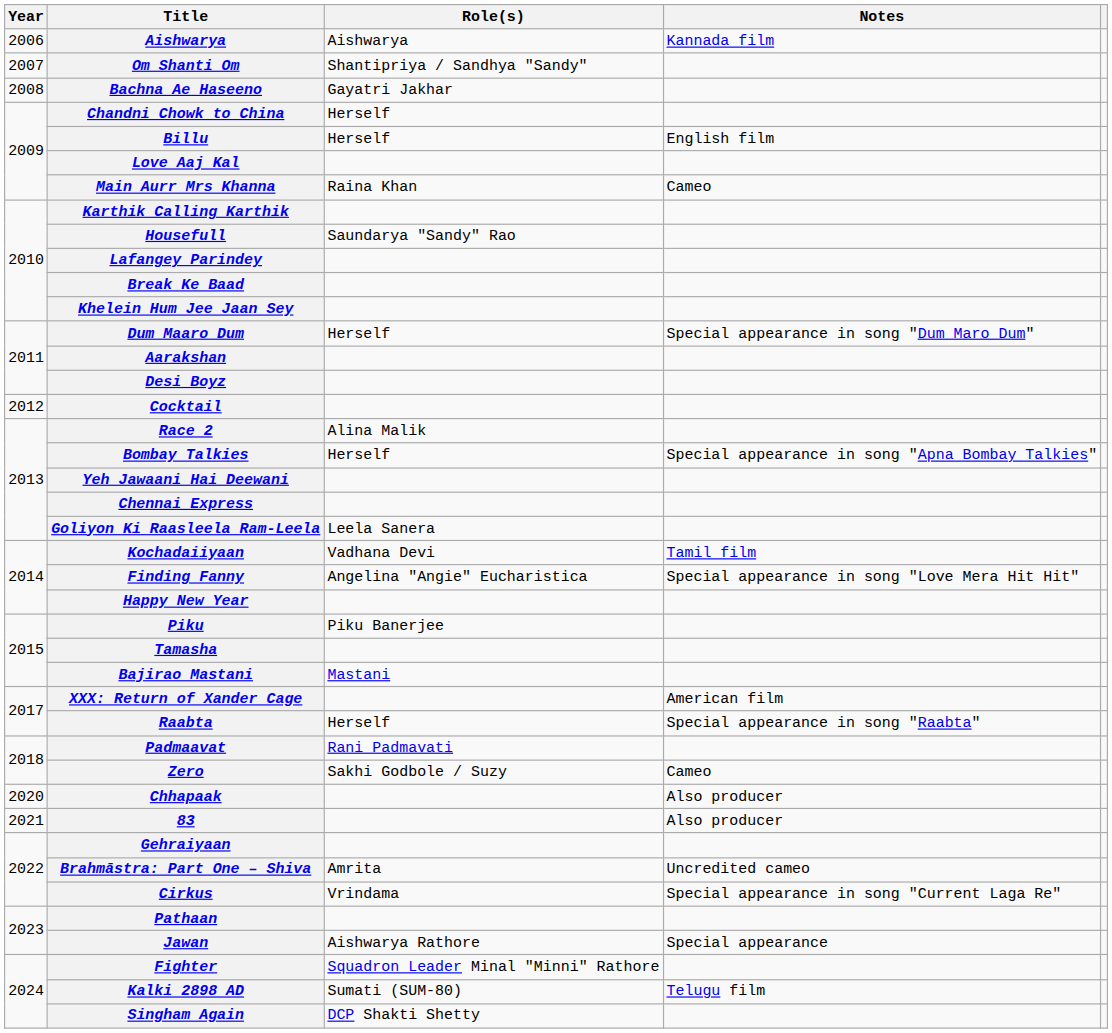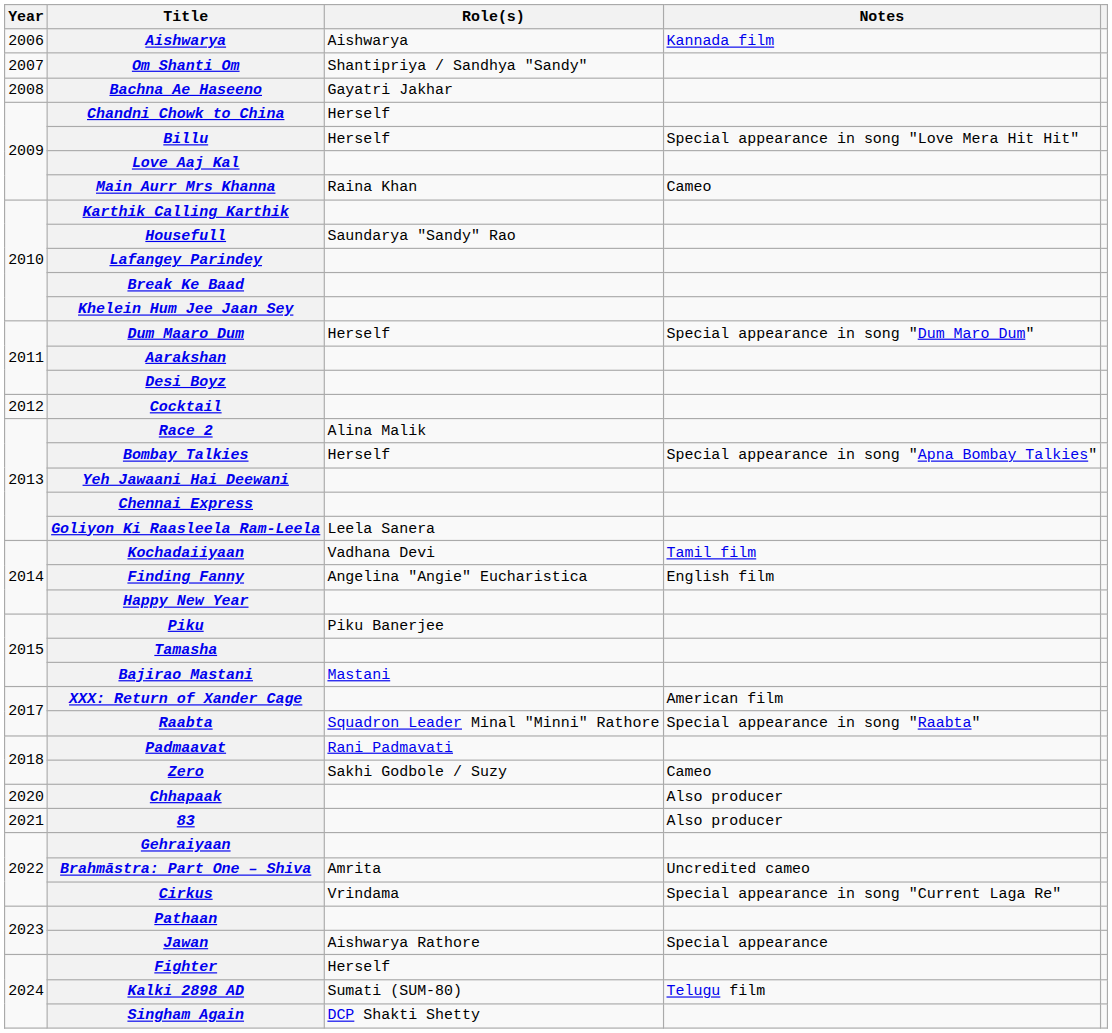 <table class="wikitable plainrowheaders sortable">
 <tr>
 <th scope="col">Year</th>
 <th scope="col">Title</th>
 <th scope="col">Role(s)</th>
 <th scope="col" class="unsortable">Notes</th>
 <th scope="col" class="unsortable"></th>
 </tr>
 <tr>
 <td>2006</td>
 <th scope="row" align="left"><em><a href='#'>Aishwarya</a></em></th>
 <td>Aishwarya</td>
 <td><a href='#'>Kannada film</a></td>
 <td style="text-align: center;"></td>
 </tr>
 <tr>
 <td>2007</td>
 <th scope="row" align="left"><em><a href='#'>Om Shanti Om</a></em></th>
 <td>Shantipriya / Sandhya "Sandy"</td>
 <td></td>
 <td style="text-align: center;"></td>
 </tr>
 <tr>
 <td>2008</td>
 <th scope="row" align="left"><em><a href='#'>Bachna Ae Haseeno</a></em></th>
 <td>Gayatri Jakhar</td>
 <td></td>
 <td style="text-align: center;"></td>
 </tr>
 <tr>
 <td rowspan="4">2009</td>
 <th scope="row" align="left"><em><a href='#'>Chandni Chowk to China</a></em></th>
 <td>Herself</td>
 <td></td>
 <td style="text-align: center;"></td>
 </tr>
 <tr>
 <th scope="row" align="left"><em><a href='#'>Billu</a></em></th>
 <td>Herself</td>
-<td>English film</td>
+<td>Special appearance in song "Love Mera Hit Hit"</td>
 <td style="text-align: center;"></td>
 </tr>
 <tr>
 <th scope="row" align="left"><em><a href='#'>Love Aaj Kal</a></em></th>
 <td></td>
 <td></td>
 <td style="text-align: center;"></td>
 </tr>
 <tr>
 <th scope="row" align="left"><em><a href='#'>Main Aurr Mrs Khanna</a></em></th>
 <td>Raina Khan</td>
 <td>Cameo</td>
 <td style="text-align: center;"></td>
 </tr>
 <tr>
 <td rowspan="5">2010</td>
 <th scope="row" align="left"><em><a href='#'>Karthik Calling Karthik</a></em></th>
 <td></td>
 <td></td>
 <td style="text-align: center;"></td>
 </tr>
 <tr>
 <th scope="row" align="left"><em><a href='#'>Housefull</a></em></th>
 <td>Saundarya "Sandy" Rao</td>
 <td></td>
 <td style="text-align: center;"></td>
 </tr>
 <tr>
 <th scope="row" align="left"><em><a href='#'>Lafangey Parindey</a></em></th>
 <td></td>
 <td></td>
 <td style="text-align: center;"></td>
 </tr>
 <tr>
 <th scope="row" align="left"><em><a href='#'>Break Ke Baad</a></em></th>
 <td></td>
 <td></td>
 <td style="text-align: center;"></td>
 </tr>
 <tr>
 <th scope="row" align="left"><em><a href='#'>Khelein Hum Jee Jaan Sey</a></em></th>
 <td></td>
 <td></td>
 <td style="text-align: center;"></td>
 </tr>
 <tr>
 <td rowspan="3">2011</td>
 <th scope="row" align="left"><em><a href='#'>Dum Maaro Dum</a></em></th>
 <td>Herself</td>
 <td>Special appearance in song "<a href='#'>Dum Maro Dum</a>"</td>
 <td style="text-align: center;"></td>
 </tr>
 <tr>
 <th scope="row" align="left"><em><a href='#'>Aarakshan</a></em></th>
 <td></td>
 <td></td>
 <td style="text-align: center;"></td>
 </tr>
 <tr>
 <th scope="row" align="left"><em><a href='#'>Desi Boyz</a></em></th>
 <td></td>
 <td></td>
 <td style="text-align: center;"></td>
 </tr>
 <tr>
 <td>2012</td>
 <th scope="row" align="left"><em><a href='#'>Cocktail</a></em></th>
 <td></td>
 <td></td>
 <td style="text-align: center;"></td>
 </tr>
 <tr>
 <td rowspan="5">2013</td>
 <th scope="row" align="left"><em><a href='#'>Race 2</a></em></th>
 <td>Alina Malik</td>
 <td></td>
 <td style="text-align: center;"></td>
 </tr>
 <tr>
 <th scope="row" align="left"><em><a href='#'>Bombay Talkies</a></em></th>
 <td>Herself</td>
 <td>Special appearance in song "<a href='#'>Apna Bombay Talkies</a>"</td>
 <td style="text-align: center;"></td>
 </tr>
 <tr>
 <th scope="row" align="left"><em><a href='#'>Yeh Jawaani Hai Deewani</a></em></th>
 <td></td>
 <td></td>
 <td style="text-align: center;"></td>
 </tr>
 <tr>
 <th scope="row" align="left"><em><a href='#'>Chennai Express</a></em></th>
 <td></td>
 <td></td>
 <td style="text-align: center;"></td>
 </tr>
 <tr>
 <th scope="row" align="left"><em><a href='#'>Goliyon Ki Raasleela Ram-Leela</a></em></th>
 <td>Leela Sanera</td>
 <td></td>
 <td style="text-align: center;"></td>
 </tr>
 <tr>
 <td rowspan="3">2014</td>
 <th scope="row" align="left"><em><a href='#'>Kochadaiiyaan</a></em></th>
 <td>Vadhana Devi</td>
 <td><a href='#'>Tamil film</a></td>
 <td style="text-align: center;"></td>
 </tr>
 <tr>
 <th scope="row" align="left"><em><a href='#'>Finding Fanny</a></em></th>
 <td>Angelina "Angie" Eucharistica</td>
-<td>Special appearance in song "Love Mera Hit Hit"</td>
+<td>English film</td>
 <td style="text-align: center;"></td>
 </tr>
 <tr>
 <th scope="row" align="left"><em><a href='#'>Happy New Year</a></em></th>
 <td></td>
 <td></td>
 <td style="text-align: center;"></td>
 </tr>
 <tr>
 <td rowspan="3">2015</td>
 <th scope="row" align="left"><em><a href='#'>Piku</a></em></th>
 <td>Piku Banerjee</td>
 <td></td>
 <td style="text-align: center;"></td>
 </tr>
 <tr>
 <th scope="row" align="left"><em><a href='#'>Tamasha</a></em></th>
 <td></td>
 <td></td>
 <td style="text-align: center;"></td>
 </tr>
 <tr>
 <th scope="row" align="left"><em><a href='#'>Bajirao Mastani</a></em></th>
 <td><a href='#'>Mastani</a></td>
 <td></td>
 <td style="text-align: center;"></td>
 </tr>
 <tr>
 <td rowspan="2">2017</td>
 <th scope="row" align="left"><em><a href='#'>XXX: Return of Xander Cage</a></em></th>
 <td></td>
 <td>American film</td>
 <td style="text-align: center;"></td>
 </tr>
 <tr>
 <th scope="row" align="left"><em><a href='#'>Raabta</a></em></th>
-<td>Herself</td>
+<td><a href='#'>Squadron Leader</a> Minal "Minni"  Rathore</td>
 <td>Special appearance in song "<a href='#'>Raabta</a>"</td>
 <td style="text-align: center;"></td>
 </tr>
 <tr>
 <td rowspan="2">2018</td>
 <th scope="row" align="left"><em><a href='#'>Padmaavat</a></em></th>
 <td><a href='#'>Rani Padmavati</a></td>
 <td></td>
 <td style="text-align: center;"></td>
 </tr>
 <tr>
 <th scope="row" align="left"><em><a href='#'>Zero</a></em></th>
 <td>Sakhi Godbole / Suzy</td>
 <td>Cameo</td>
 <td style="text-align: center;"></td>
 </tr>
 <tr>
 <td>2020</td>
 <th scope="row" align="left"><em><a href='#'>Chhapaak</a> </em></th>
 <td></td>
 <td>Also producer</td>
 <td style="text-align: center;"></td>
 </tr>
 <tr>
 <td>2021</td>
 <th scope="row" align="left"><em><a href='#'>83</a></em></th>
 <td></td>
 <td>Also producer</td>
 <td style="text-align: center;"></td>
 </tr>
 <tr>
 <td rowspan="3">2022</td>
 <th scope="row" align="left"><em><a href='#'>Gehraiyaan</a></em></th>
 <td></td>
 <td></td>
 <td style="text-align: center;"></td>
 </tr>
 <tr>
 <th scope="row" align="left"><em><a href='#'>Brahmāstra: Part One – Shiva</a></em></th>
 <td>Amrita</td>
 <td>Uncredited cameo</td>
 <td style="text-align: center;"></td>
 </tr>
 <tr>
 <th scope="row" align="left"><em><a href='#'>Cirkus</a></em></th>
 <td>Vrindama</td>
 <td>Special appearance in song "Current Laga Re"</td>
 <td style="text-align: center;"></td>
 </tr>
 <tr>
 <td rowspan="2">2023</td>
 <th scope="row" align="left"><em><a href='#'>Pathaan</a></em></th>
 <td></td>
 <td></td>
 <td style="text-align: center;"></td>
 </tr>
 <tr>
 <th scope="row" align="left"><em><a href='#'>Jawan</a></em></th>
 <td>Aishwarya Rathore</td>
 <td>Special appearance</td>
 <td style="text-align: center;"></td>
 </tr>
 <tr>
 <td rowspan="3">2024</td>
 <th scope="row" align="left"><em><a href='#'>Fighter</a></em></th>
-<td><a href='#'>Squadron Leader</a> Minal "Minni"  Rathore</td>
+<td>Herself</td>
 <td></td>
 <td style="text-align: center;"></td>
 </tr>
 <tr>
 <th scope="row" align="left"><em><a href='#'>Kalki 2898 AD</a></em></th>
 <td>Sumati (SUM-80)</td>
 <td><a href='#'>Telugu</a> film</td>
 <td style="text-align: center;"></td>
 </tr>
 <tr>
 <th scope="row" align="left"><em><a href='#'>Singham Again</a></em></th>
 <td><a href='#'>DCP</a> Shakti Shetty</td>
 <td></td>
 <td style="text-align: center;"></td>
 </tr>
 </table>
